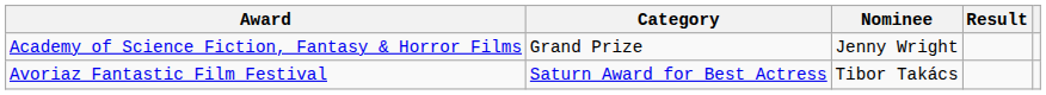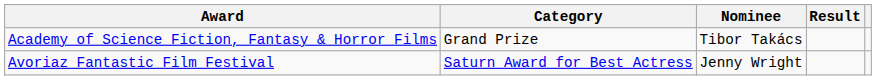 <table class="wikitable">
 <tr>
 <th>Award</th>
 <th>Category</th>
 <th>Nominee</th>
 <th>Result</th>
 <th></th>
 </tr>
 <tr>
 <td><a href='#'>Academy of Science Fiction, Fantasy & Horror Films</a></td>
 <td>Grand Prize</td>
-<td>Jenny Wright</td>
+<td>Tibor Takács</td>
 <td></td>
 <td style="text-align:center;"></td>
 </tr>
 <tr>
 <td><a href='#'>Avoriaz Fantastic Film Festival</a></td>
 <td><a href='#'>Saturn Award for Best Actress</a></td>
-<td>Tibor Takács</td>
+<td>Jenny Wright</td>
 <td></td>
 <td style="text-align:center;"></td>
 </tr>
 </table>
